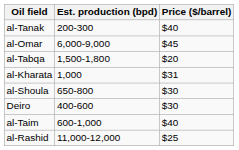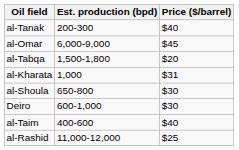 <table class="wikitable sortable">
 <tr>
 <th>Oil field</th>
 <th>Est. production (bpd)</th>
 <th>Price ($/barrel)</th>
 </tr>
 <tr>
 <td>al-Tanak</td>
 <td>200-300</td>
 <td>$40</td>
 </tr>
 <tr>
 <td>al-Omar</td>
 <td>6,000-9,000</td>
 <td>$45</td>
 </tr>
 <tr>
 <td>al-Tabqa</td>
 <td>1,500-1,800</td>
 <td>$20</td>
 </tr>
 <tr>
 <td>al-Kharata</td>
 <td>1,000</td>
 <td>$31</td>
 </tr>
 <tr>
 <td>al-Shoula</td>
 <td>650-800</td>
 <td>$30</td>
 </tr>
 <tr>
 <td>Deiro</td>
-<td>400-600</td>
+<td>600-1,000</td>
 <td>$30</td>
 </tr>
 <tr>
 <td>al-Taim</td>
-<td>600-1,000</td>
+<td>400-600</td>
 <td>$40</td>
 </tr>
 <tr>
 <td>al-Rashid</td>
 <td>11,000-12,000</td>
 <td>$25</td>
 </tr>
 </table>
